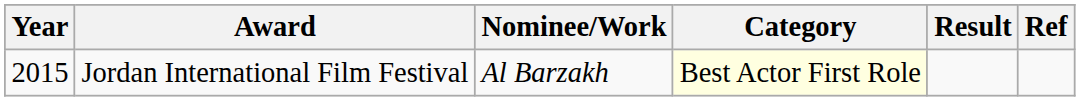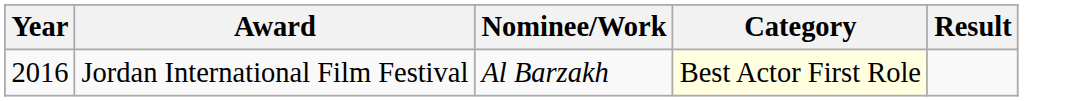 <table class="wikitable">
 <tr>
 <th>Year</th>
 <th>Award</th>
 <th>Nominee/Work</th>
 <th>Category</th>
 <th>Result</th>
-<th>Ref</th>
 </tr>
 <tr>
-<td>2015</td>
+<td>2016</td>
 <td>Jordan International Film Festival</td>
 <td><em>Al Barzakh</em></td>
 <td style="background: lightyellow;">Best Actor First Role</td>
 <td></td>
-<td></td>
 </tr>
 </table>
